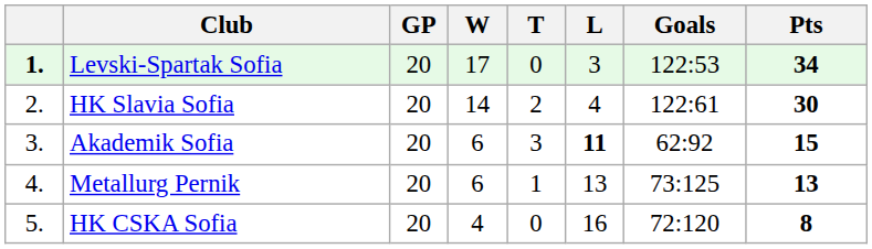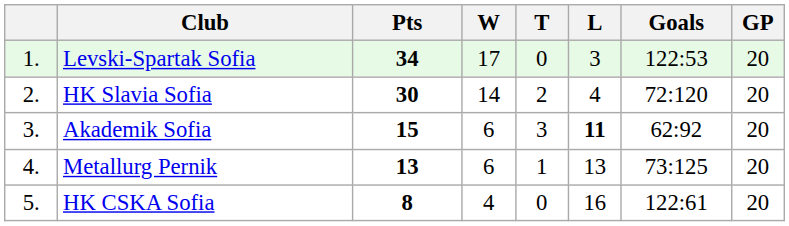 <table class="wikitable">
 <tr>
 <th width="30"></th>
 <th width="200">Club</th>
-<th width="30">GP</th>
+<th width="70">Pts</th>
 <th width="30">W</th>
 <th width="30">T</th>
 <th width="30">L</th>
 <th width="70">Goals</th>
-<th width="70">Pts</th>
+<th width="30">GP</th>
 </tr>
 <tr bgcolor="#e6fae6" align="center">
-<td><strong>1.</strong></td>
+<td>1.</td>
 <td align="left"><a href='#'>Levski-Spartak Sofia</a></td>
-<td>20</td>
+<td><strong>34</strong></td>
 <td>17</td>
 <td>0</td>
 <td>3</td>
 <td>122:53</td>
-<td><strong>34</strong></td>
+<td>20</td>
 </tr>
 <tr bgcolor="#FFFFFF" align="center">
 <td>2.</td>
 <td align="left"><a href='#'>HK Slavia Sofia</a></td>
-<td>20</td>
+<td><strong>30</strong></td>
 <td>14</td>
 <td>2</td>
 <td>4</td>
-<td>122:61</td>
-<td><strong>30</strong></td>
+<td>72:120</td>
+<td>20</td>
 </tr>
 <tr bgcolor="#FFFFFF" align="center">
 <td>3.</td>
 <td align="left"><a href='#'>Akademik Sofia</a></td>
-<td>20</td>
+<td><strong>15</strong></td>
 <td>6</td>
 <td>3</td>
 <td><strong>11</strong></td>
 <td>62:92</td>
-<td><strong>15</strong></td>
+<td>20</td>
 </tr>
 <tr bgcolor="#FFFFFF" align="center">
 <td>4.</td>
 <td align="left"><a href='#'>Metallurg Pernik</a></td>
-<td>20</td>
+<td><strong>13</strong></td>
 <td>6</td>
 <td>1</td>
 <td>13</td>
 <td>73:125</td>
-<td><strong>13</strong></td>
+<td>20</td>
 </tr>
 <tr bgcolor="#FFFFFF" align="center">
 <td>5.</td>
 <td align="left"><a href='#'>HK CSKA Sofia</a></td>
-<td>20</td>
+<td><strong>8</strong></td>
 <td>4</td>
 <td>0</td>
 <td>16</td>
-<td>72:120</td>
-<td><strong>8</strong></td>
+<td>122:61</td>
+<td>20</td>
 </tr>
 </table>
